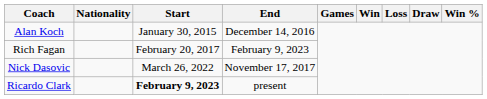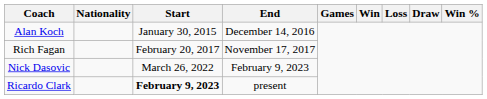 <table class="wikitable" style="text-align:center; margin-left: lem;">
 <tr>
 <th>Coach</th>
 <th>Nationality</th>
 <th>Start</th>
 <th>End</th>
 <th>Games</th>
 <th>Win</th>
 <th>Loss</th>
 <th>Draw</th>
 <th>Win %</th>
 </tr>
 <tr>
 <td><a href='#'>Alan Koch</a></td>
 <td></td>
 <td>January 30, 2015</td>
 <td>December 14, 2016<br></td>
 </tr>
 <tr>
 <td>Rich Fagan</td>
 <td></td>
 <td>February 20, 2017</td>
-<td>February 9, 2023<br></td>
+<td>November 17, 2017<br></td>
 </tr>
 <tr>
 <td><a href='#'>Nick Dasovic</a></td>
 <td></td>
 <td>March 26, 2022</td>
-<td>November 17, 2017<br></td>
+<td>February 9, 2023<br></td>
 </tr>
 <tr>
 <td><a href='#'>Ricardo Clark</a></td>
 <td></td>
 <td><strong>February 9, 2023</strong></td>
 <td>present<br></td>
 </tr>
 </table>
